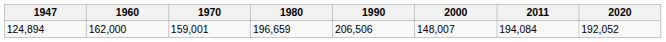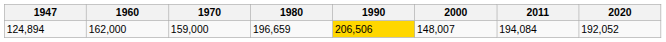 <table class="wikitable" style="width:80%;">
 <tr>
 <th>1947</th>
 <th>1960</th>
 <th>1970</th>
 <th>1980</th>
 <th>1990</th>
 <th>2000</th>
 <th>2011</th>
 <th>2020</th>
 </tr>
 <tr>
 <td>124,894</td>
 <td>162,000</td>
-<td>159,001</td>
+<td>159,000</td>
 <td>196,659</td>
-<td>206,506</td>
+<td style="background: gold;">206,506</td>
 <td>148,007</td>
 <td>194,084</td>
 <td>192,052</td>
 </tr>
 </table>
